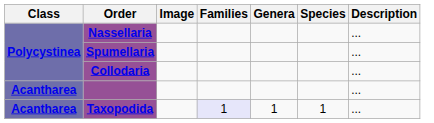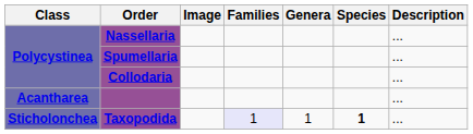 <table class="wikitable">
 <tr>
 <th>Class</th>
 <th>Order</th>
 <th>Image</th>
 <th>Families</th>
 <th>Genera</th>
 <th>Species</th>
 <th>Description</th>
 </tr>
 <tr>
 <th rowspan=3 style="background:rgb(110,110,170)"><a href='#'><span>Polycystinea</span></a></th>
 <th style="background:rgb(150,80,150)"><a href='#'><span>Nassellaria</span></a></th>
 <td></td>
 <td align=center></td>
 <td align=center></td>
 <td align=center></td>
 <td valign="top">...</td>
 </tr>
 <tr>
 <th style="background:rgb(150,80,150)"><a href='#'><span>Spumellaria</span></a></th>
 <td></td>
 <td align="center"></td>
 <td align="center"></td>
 <td align="center"></td>
 <td valign="top">...</td>
 </tr>
 <tr>
 <th style="background:rgb(150,80,150)"><a href='#'><span>Collodaria</span></a></th>
 <td></td>
 <td align="center"></td>
 <td align="center"></td>
 <td align="center"></td>
 <td valign="top">...</td>
 </tr>
 <tr>
 <th style="background:rgb(110,110,170)"><a href='#'><span>Acantharea</span></a></th>
 <th style="background:rgb(150,80,150)"></th>
 <td></td>
 <td align="center"></td>
 <td align="center"></td>
 <td align="center"></td>
 <td valign="top">...</td>
 </tr>
 <tr>
-<th style="background:rgb(110,110,170)"><a href='#'><span>Acantharea</span></a></th>
+<th style="background:rgb(110,110,170)"><a href='#'><span>Sticholonchea</span></a></th>
 <th style="background:rgb(150,80,150)"><a href='#'><span>Taxopodida</span></a></th>
 <td></td>
 <td align="center" style="background: lavender;">1</td>
 <td align="center">1</td>
-<td align="center">1</td>
+<td align="center"><strong>1</strong></td>
 <td valign="top">...</td>
 </tr>
 </table>
